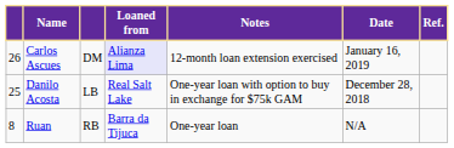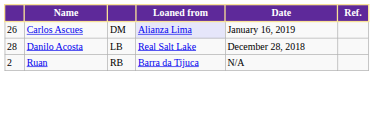 <table class="wikitable" style="width:90%; text-align:center; font-size:95%; text-align:left;">
 <tr>
 <th style="background:#5E299A; color:white; border:2px solid #F8E196;"></th>
 <th style="background:#5E299A; color:white; border:2px solid #F8E196;">Name</th>
 <th style="background:#5E299A; color:white; border:2px solid #F8E196;"></th>
 <th style="background:#5E299A; color:white; border:2px solid #F8E196;">Loaned from</th>
-<th style="background:#5E299A; color:white; border:2px solid #F8E196;">Notes</th>
 <th style="background:#5E299A; color:white; border:2px solid #F8E196;">Date</th>
 <th style="background:#5E299A; color:white; border:2px solid #F8E196;">Ref.</th>
 </tr>
 <tr>
 <td>26</td>
 <td> <a href='#'>Carlos Ascues</a></td>
 <td>DM</td>
 <td style="background: lavender;"> <a href='#'>Alianza Lima</a></td>
-<td>12-month loan extension exercised</td>
 <td>January 16, 2019</td>
 <td></td>
 </tr>
 <tr>
-<td>25</td>
+<td>28</td>
 <td> <a href='#'>Danilo Acosta</a></td>
 <td>LB</td>
 <td> <a href='#'>Real Salt Lake</a></td>
-<td>One-year loan with option to buy in exchange for $75k GAM</td>
 <td>December 28, 2018</td>
 <td></td>
 </tr>
 <tr>
-<td>8</td>
+<td>2</td>
 <td> <a href='#'>Ruan</a></td>
 <td>RB</td>
 <td> <a href='#'>Barra da Tijuca</a></td>
-<td>One-year loan</td>
 <td>N/A</td>
 <td></td>
 </tr>
 </table>
